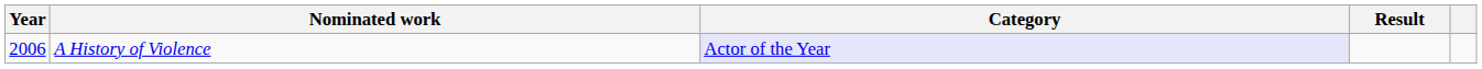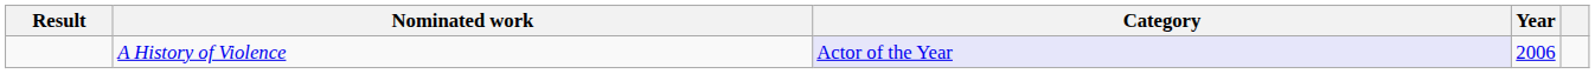 <table class="wikitable sortable">
 <tr>
-<th scope="col" style="width:1em;">Year</th>
+<th scope="col" style="width:5em;">Result</th>
 <th scope="col" style="width:35em;">Nominated work</th>
 <th scope="col" style="width:35em;">Category</th>
-<th scope="col" style="width:5em;">Result</th>
+<th scope="col" style="width:1em;">Year</th>
 <th scope="col" style="width:1em;" class="unsortable"></th>
 </tr>
 <tr>
-<td><a href='#'>2006</a></td>
+<td></td>
 <td><em><a href='#'>A History of Violence</a></em></td>
 <td style="background: lavender;"><a href='#'>Actor of the Year</a></td>
-<td></td>
+<td><a href='#'>2006</a></td>
 <td style="text-align:center;"></td>
 </tr>
 </table>
